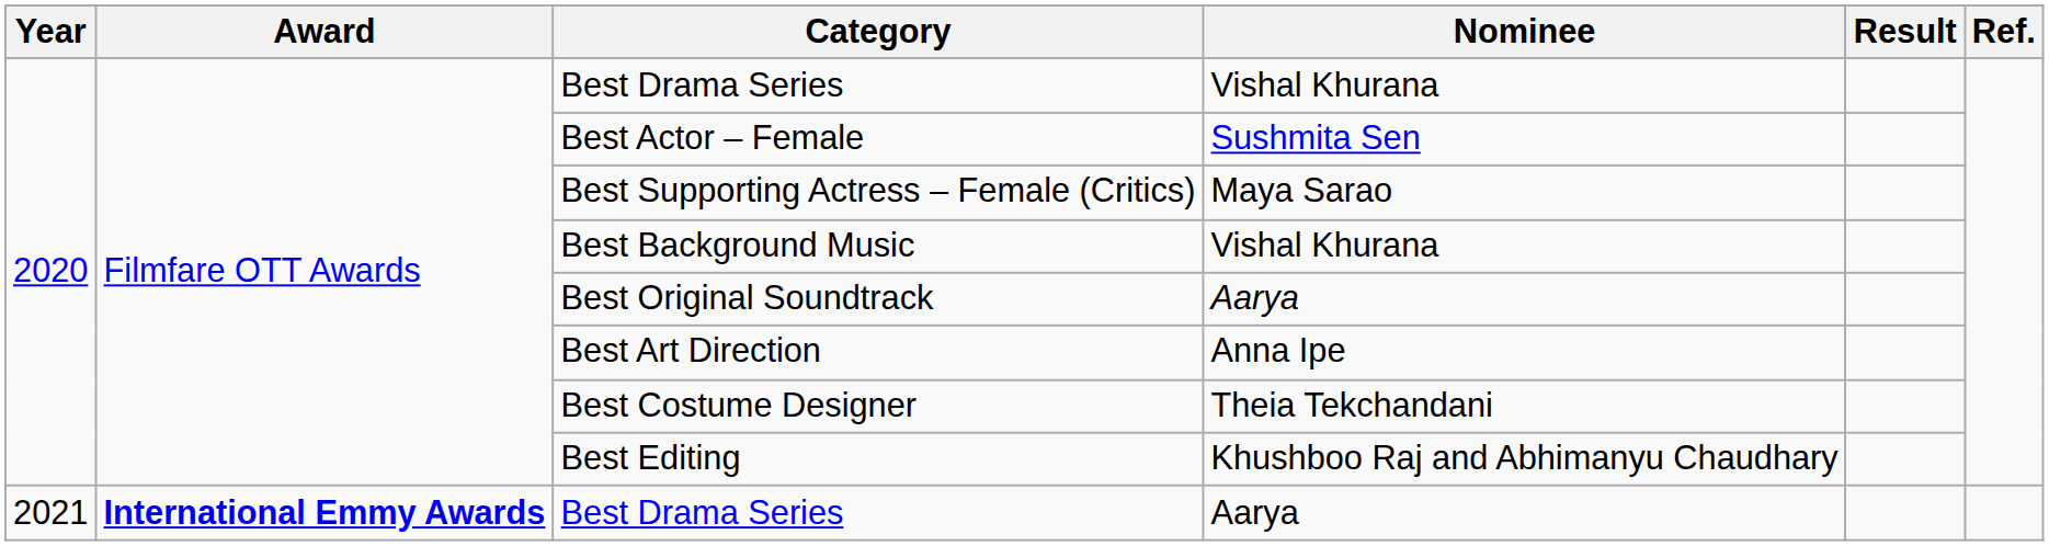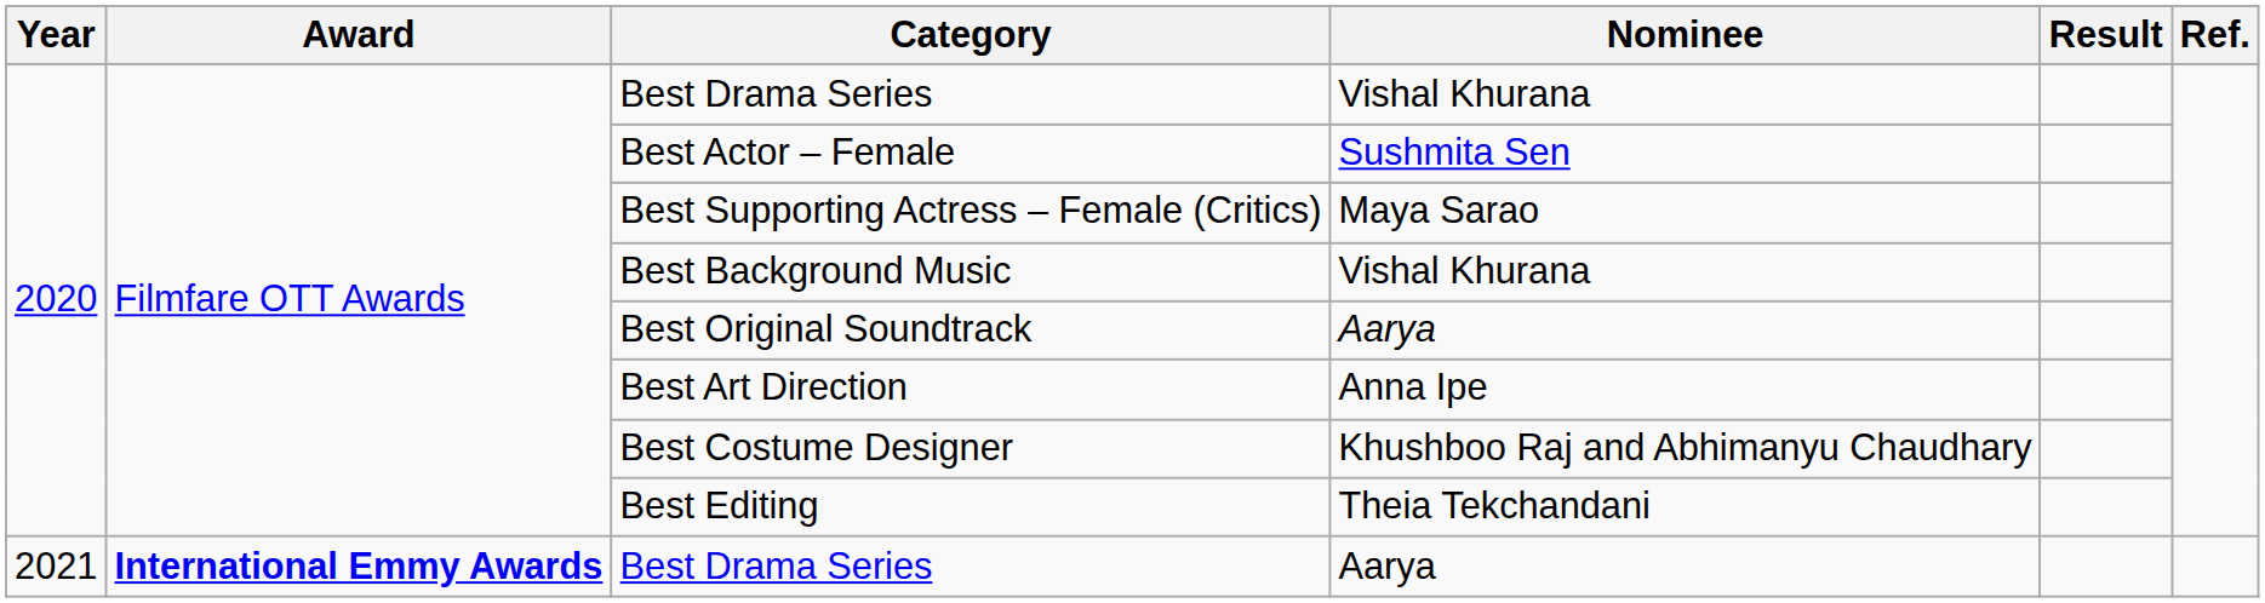 <table class="wikitable plainrowheaders sortable">
 <tr>
 <th scope="col">Year</th>
 <th scope="col">Award</th>
 <th scope="col">Category</th>
 <th scope="col">Nominee</th>
 <th scope="col">Result</th>
 <th scope="col">Ref.</th>
 </tr>
 <tr>
 <td rowspan="8"><a href='#'>2020</a></td>
 <td rowspan="8"><a href='#'>Filmfare OTT Awards</a></td>
 <td>Best Drama Series</td>
 <td>Vishal Khurana</td>
 <td></td>
 <td rowspan="8"></td>
 </tr>
 <tr>
 <td>Best Actor – Female</td>
 <td><a href='#'>Sushmita Sen</a></td>
 <td></td>
 </tr>
 <tr>
 <td>Best Supporting Actress – Female (Critics)</td>
 <td>Maya Sarao</td>
 <td></td>
 </tr>
 <tr>
 <td>Best Background Music</td>
 <td>Vishal Khurana</td>
 <td></td>
 </tr>
 <tr>
 <td>Best Original Soundtrack</td>
 <td><em>Aarya</em></td>
 <td></td>
 </tr>
 <tr>
 <td>Best Art Direction</td>
 <td>Anna Ipe</td>
 <td></td>
 </tr>
 <tr>
 <td>Best Costume Designer</td>
-<td>Theia Tekchandani</td>
+<td>Khushboo Raj and Abhimanyu Chaudhary</td>
 <td></td>
 </tr>
 <tr>
 <td>Best Editing</td>
-<td>Khushboo Raj and Abhimanyu Chaudhary</td>
+<td>Theia Tekchandani</td>
 <td></td>
 </tr>
 <tr>
 <td>2021</td>
 <td><strong><a href='#'>International Emmy Awards</a></strong></td>
 <td><a href='#'>Best Drama Series</a></td>
 <td>Aarya</td>
 <td></td>
 <td></td>
 </tr>
 </table>
